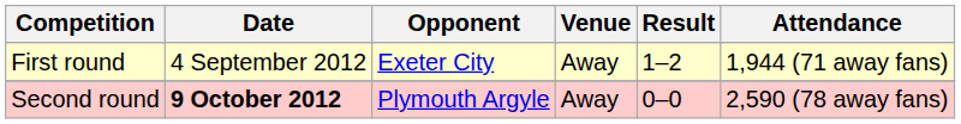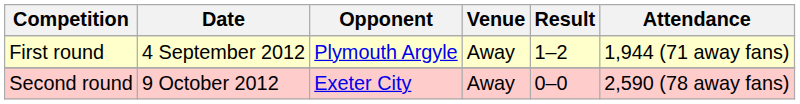 <table class="wikitable">
 <tr>
 <th>Competition</th>
 <th>Date</th>
 <th>Opponent</th>
 <th>Venue</th>
 <th>Result</th>
 <th>Attendance</th>
 </tr>
 <tr>
 </tr>
 <tr style="background: #ffffcc;">
 <td>First round</td>
 <td>4 September 2012</td>
-<td><a href='#'>Exeter City</a></td>
+<td><a href='#'>Plymouth Argyle</a></td>
 <td>Away</td>
 <td>1–2</td>
 <td align="center">1,944 (71 away fans)</td>
 </tr>
 <tr>
 </tr>
 <tr style="background: #ffcccc;">
 <td>Second round</td>
-<td><strong>9 October 2012</strong></td>
-<td><a href='#'>Plymouth Argyle</a></td>
+<td>9 October 2012</td>
+<td><a href='#'>Exeter City</a></td>
 <td>Away</td>
 <td>0–0 </td>
 <td align="center">2,590 (78 away fans)</td>
 </tr>
 </table>
